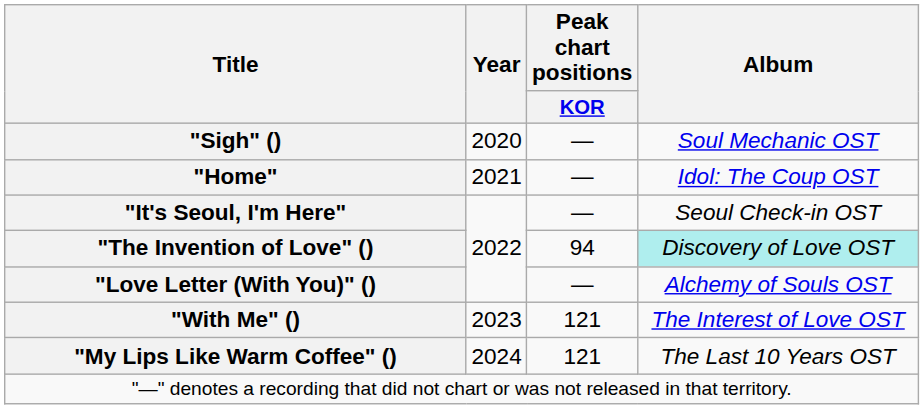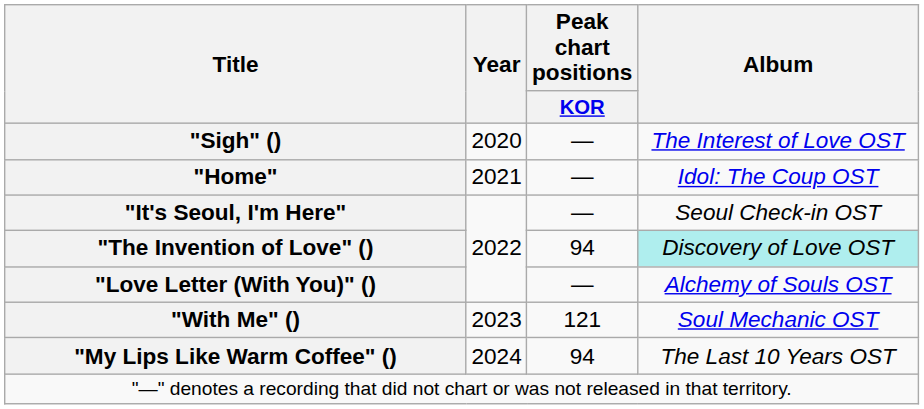 <table class="wikitable plainrowheaders" style="text-align:center;" border="1">
 <tr>
 <th scope="col" rowspan="2" style="width:20em;">Title</th>
 <th scope="col" rowspan="2">Year</th>
 <th scope="col">Peak chart positions</th>
 <th scope="col" rowspan="2" style="width:12em;">Album</th>
 </tr>
 <tr>
 <th scope="col" style="font-size:90%; width:2.5em"><a href='#'>KOR</a><br></th>
 </tr>
 <tr>
 <th scope="row">"Sigh" ()<br></th>
 <td>2020</td>
 <td>—</td>
-<td><em><a href='#'>Soul Mechanic OST</a></em></td>
+<td><em><a href='#'>The Interest of Love OST</a></em></td>
 </tr>
 <tr>
 <th scope="row">"Home"<br></th>
 <td>2021</td>
 <td>—</td>
 <td><em><a href='#'>Idol: The Coup OST</a></em></td>
 </tr>
 <tr>
 <th scope="row">"It's Seoul, I'm Here"<br></th>
 <td rowspan="3">2022</td>
 <td>—</td>
 <td><em>Seoul Check-in OST</em></td>
 </tr>
 <tr>
 <th scope="row">"The Invention of Love" ()</th>
 <td>94</td>
 <td style="background: paleturquoise;"><em>Discovery of Love OST</em></td>
 </tr>
 <tr>
 <th scope="row">"Love Letter (With You)" ()</th>
 <td>—</td>
 <td><em><a href='#'>Alchemy of Souls OST</a></em></td>
 </tr>
 <tr>
 <th scope="row">"With Me" ()</th>
 <td>2023</td>
 <td>121</td>
-<td><em><a href='#'>The Interest of Love OST</a></em></td>
+<td><em><a href='#'>Soul Mechanic OST</a></em></td>
 </tr>
 <tr>
 <th scope="row">"My Lips Like Warm Coffee" ()<br></th>
 <td>2024</td>
-<td>121</td>
+<td>94</td>
 <td><em>The Last 10 Years OST</em></td>
 </tr>
 <tr>
 <td colspan="4" style="font-size:85%">"—" denotes a recording that did not chart or was not released in that territory.</td>
 </tr>
 </table>
